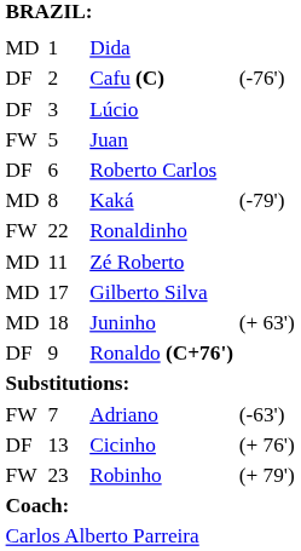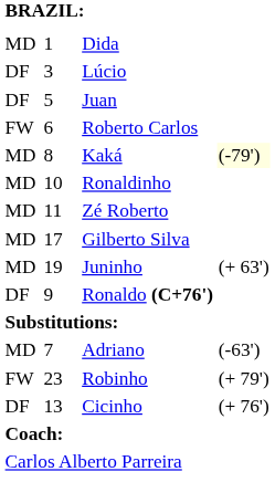 <table style="float:left; font-size:90%; margin-right:1em">
 <tr>
 <td colspan=4><strong>BRAZIL:</strong></td>
 </tr>
 <tr>
 <th width="25"></th>
 <th width="25"></th>
 </tr>
 <tr>
 <td>MD</td>
 <td>1</td>
 <td><a href='#'>Dida</a></td>
 </tr>
 <tr>
 <td>DF</td>
-<td>2</td>
-<td><a href='#'>Cafu</a> <strong>(C)</strong> </td>
-<td>(-76')</td>
-</tr>
-<tr>
-<td>DF</td>
 <td>3</td>
 <td><a href='#'>Lúcio</a> </td>
 </tr>
 <tr>
-<td>FW</td>
+<td>DF</td>
 <td>5</td>
 <td><a href='#'>Juan</a> </td>
 </tr>
 <tr>
-<td>DF</td>
+<td>FW</td>
 <td>6</td>
 <td><a href='#'>Roberto Carlos</a></td>
 </tr>
 <tr>
 <td>MD</td>
 <td>8</td>
 <td><a href='#'>Kaká</a></td>
-<td>(-79')</td>
+<td style="background: lightyellow;">(-79')</td>
 </tr>
 <tr>
-<td>FW</td>
-<td>22</td>
+<td>MD</td>
+<td>10</td>
 <td><a href='#'>Ronaldinho</a></td>
 </tr>
 <tr>
 <td>MD</td>
 <td>11</td>
 <td><a href='#'>Zé Roberto</a></td>
 </tr>
 <tr>
 <td>MD</td>
 <td>17</td>
 <td><a href='#'>Gilberto Silva</a></td>
 </tr>
 <tr>
 <td>MD</td>
-<td>18</td>
+<td>19</td>
 <td><a href='#'>Juninho</a></td>
 <td>(+ 63')</td>
 </tr>
 <tr>
 <td>DF</td>
 <td>9</td>
 <td><a href='#'>Ronaldo</a> <strong>(C+76')</strong> </td>
 </tr>
 <tr>
 <td colspan=3><strong>Substitutions:</strong></td>
 </tr>
 <tr>
-<td>FW</td>
+<td>MD</td>
 <td>7</td>
 <td><a href='#'>Adriano</a></td>
 <td>(-63')</td>
+</tr>
+<tr>
+<td>FW</td>
+<td>23</td>
+<td><a href='#'>Robinho</a></td>
+<td>(+ 79')</td>
 </tr>
 <tr>
 <td>DF</td>
 <td>13</td>
 <td><a href='#'>Cicinho</a></td>
 <td>(+ 76')</td>
 </tr>
 <tr>
-<td>FW</td>
-<td>23</td>
-<td><a href='#'>Robinho</a></td>
-<td>(+ 79')</td>
-</tr>
-<tr>
 <td colspan=3><strong>Coach:</strong></td>
 </tr>
 <tr>
 <td colspan=4><a href='#'>Carlos Alberto Parreira</a></td>
 </tr>
 </table>
